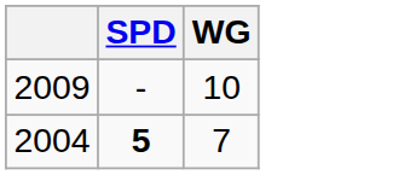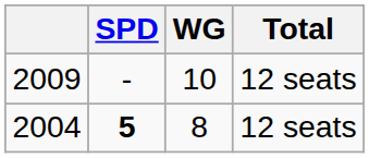 <table class="wikitable" style="text-align:center">
 <tr>
 <th> </th>
 <th><a href='#'>SPD</a></th>
 <th>WG</th>
+<th>Total</th>
 </tr>
 <tr>
 <td>2009</td>
 <td>-</td>
 <td>10</td>
+<td>12 seats</td>
 </tr>
 <tr>
 <td>2004</td>
 <td><strong>5</strong></td>
-<td>7</td>
+<td>8</td>
+<td>12 seats</td>
 </tr>
 </table>
